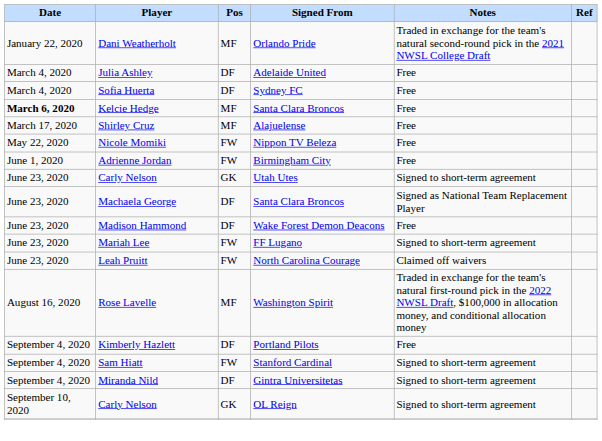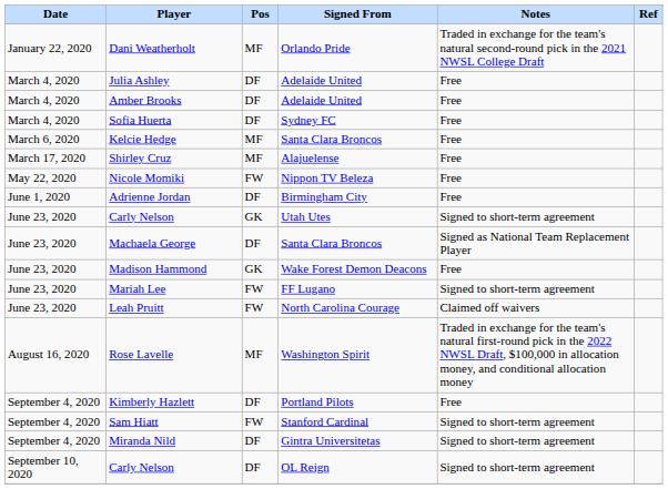 <table class="wikitable" style="text-align:left;">
 <tr>
 <th style="background:#c2ddff; width:125px;">Date</th>
 <th style="background:#c2ddff; width:170px;">Player</th>
 <th style="background:#c2ddff; width:40px;">Pos</th>
 <th style="background:#c2ddff; width:200px;">Signed From</th>
 <th style="background:#c2ddff; width:250px;">Notes</th>
 <th style="background:#c2ddff; width:30px;">Ref</th>
 </tr>
 <tr>
 <td>January 22, 2020</td>
 <td> <a href='#'>Dani Weatherholt</a></td>
 <td>MF</td>
 <td> <a href='#'>Orlando Pride</a></td>
 <td>Traded in exchange for the team's natural second-round pick in the <a href='#'>2021 NWSL College Draft</a></td>
 <td></td>
 </tr>
 <tr>
 <td>March 4, 2020</td>
 <td> <a href='#'>Julia Ashley</a></td>
 <td>DF</td>
 <td> <a href='#'>Adelaide United</a></td>
 <td>Free</td>
 <td></td>
 </tr>
 <tr>
 <td>March 4, 2020</td>
+<td> <a href='#'>Amber Brooks</a></td>
+<td>DF</td>
+<td> <a href='#'>Adelaide United</a></td>
+<td>Free</td>
+<td></td>
+</tr>
+<tr>
+<td>March 4, 2020</td>
 <td> <a href='#'>Sofia Huerta</a></td>
 <td>DF</td>
 <td> <a href='#'>Sydney FC</a></td>
 <td>Free</td>
 <td></td>
 </tr>
 <tr>
-<td><strong>March 6, 2020</strong></td>
+<td>March 6, 2020</td>
 <td> <a href='#'>Kelcie Hedge</a></td>
 <td>MF</td>
 <td> <a href='#'>Santa Clara Broncos</a></td>
 <td>Free</td>
 <td></td>
 </tr>
 <tr>
 <td>March 17, 2020</td>
 <td> <a href='#'>Shirley Cruz</a></td>
 <td>MF</td>
 <td> <a href='#'>Alajuelense</a></td>
 <td>Free</td>
 <td></td>
 </tr>
 <tr>
 <td>May 22, 2020</td>
 <td> <a href='#'>Nicole Momiki</a></td>
 <td>FW</td>
 <td> <a href='#'>Nippon TV Beleza</a></td>
 <td>Free</td>
 <td></td>
 </tr>
 <tr>
 <td>June 1, 2020</td>
 <td> <a href='#'>Adrienne Jordan</a></td>
-<td>FW</td>
+<td>DF</td>
 <td> <a href='#'>Birmingham City</a></td>
 <td>Free</td>
 <td></td>
 </tr>
 <tr>
 <td>June 23, 2020</td>
 <td> <a href='#'>Carly Nelson</a></td>
 <td>GK</td>
 <td> <a href='#'>Utah Utes</a></td>
 <td>Signed to short-term agreement</td>
 <td></td>
 </tr>
 <tr>
 <td>June 23, 2020</td>
 <td> <a href='#'>Machaela George</a></td>
 <td>DF</td>
 <td> <a href='#'>Santa Clara Broncos</a></td>
 <td>Signed as National Team Replacement Player</td>
 <td></td>
 </tr>
 <tr>
 <td>June 23, 2020</td>
 <td> <a href='#'>Madison Hammond</a></td>
-<td>DF</td>
+<td>GK</td>
 <td> <a href='#'>Wake Forest Demon Deacons</a></td>
 <td>Free</td>
 <td></td>
 </tr>
 <tr>
 <td>June 23, 2020</td>
 <td> <a href='#'>Mariah Lee</a></td>
 <td>FW</td>
 <td> <a href='#'>FF Lugano</a></td>
 <td>Signed to short-term agreement</td>
 <td></td>
 </tr>
 <tr>
 <td>June 23, 2020</td>
 <td> <a href='#'>Leah Pruitt</a></td>
 <td>FW</td>
 <td> <a href='#'>North Carolina Courage</a></td>
 <td>Claimed off waivers</td>
 <td></td>
 </tr>
 <tr>
 <td>August 16, 2020</td>
 <td> <a href='#'>Rose Lavelle</a></td>
 <td>MF</td>
 <td> <a href='#'>Washington Spirit</a></td>
 <td>Traded in exchange for the team's natural first-round pick in the <a href='#'>2022 NWSL Draft</a>, $100,000 in allocation money, and conditional allocation money</td>
 <td></td>
 </tr>
 <tr>
 <td>September 4, 2020</td>
 <td> <a href='#'>Kimberly Hazlett</a></td>
 <td>DF</td>
 <td> <a href='#'>Portland Pilots</a></td>
 <td>Free</td>
 <td></td>
 </tr>
 <tr>
 <td>September 4, 2020</td>
 <td> <a href='#'>Sam Hiatt</a></td>
 <td>FW</td>
 <td> <a href='#'>Stanford Cardinal</a></td>
 <td>Signed to short-term agreement</td>
 <td></td>
 </tr>
 <tr>
 <td>September 4, 2020</td>
 <td> <a href='#'>Miranda Nild</a></td>
 <td>DF</td>
 <td> <a href='#'>Gintra Universitetas</a></td>
 <td>Signed to short-term agreement</td>
 <td></td>
 </tr>
 <tr>
 <td>September 10, 2020</td>
 <td> <a href='#'>Carly Nelson</a></td>
-<td>GK</td>
+<td>DF</td>
 <td> <a href='#'>OL Reign</a></td>
 <td>Signed to short-term agreement</td>
 <td></td>
 </tr>
 <tr>
 </tr>
 </table>
